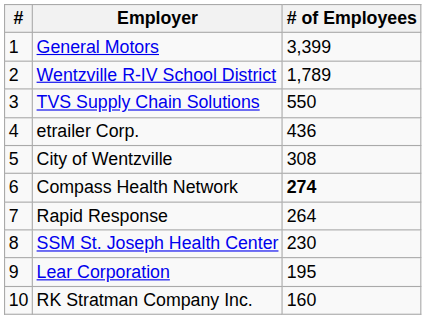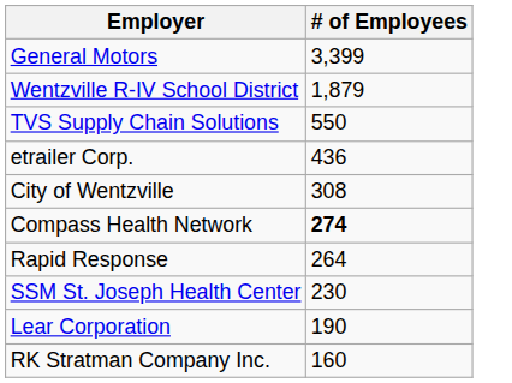 <table class="wikitable">
 <tr>
-<th>#</th>
 <th>Employer</th>
 <th># of Employees</th>
 </tr>
 <tr>
-<td>1</td>
 <td><a href='#'>General Motors</a></td>
 <td>3,399</td>
 </tr>
 <tr>
-<td>2</td>
 <td><a href='#'>Wentzville R-IV School District</a></td>
-<td>1,789</td>
+<td>1,879</td>
 </tr>
 <tr>
-<td>3</td>
 <td><a href='#'>TVS Supply Chain Solutions</a></td>
 <td>550</td>
 </tr>
 <tr>
-<td>4</td>
 <td>etrailer Corp.</td>
 <td>436</td>
 </tr>
 <tr>
-<td>5</td>
 <td>City of Wentzville</td>
 <td>308</td>
 </tr>
 <tr>
-<td>6</td>
 <td>Compass Health Network</td>
 <td><strong>274</strong></td>
 </tr>
 <tr>
-<td>7</td>
 <td>Rapid Response</td>
 <td>264</td>
 </tr>
 <tr>
-<td>8</td>
 <td><a href='#'>SSM St. Joseph Health Center</a></td>
 <td>230</td>
 </tr>
 <tr>
-<td>9</td>
 <td><a href='#'>Lear Corporation</a></td>
-<td>195</td>
+<td>190</td>
 </tr>
 <tr>
-<td>10</td>
 <td>RK Stratman Company Inc.</td>
 <td>160</td>
 </tr>
 </table>
